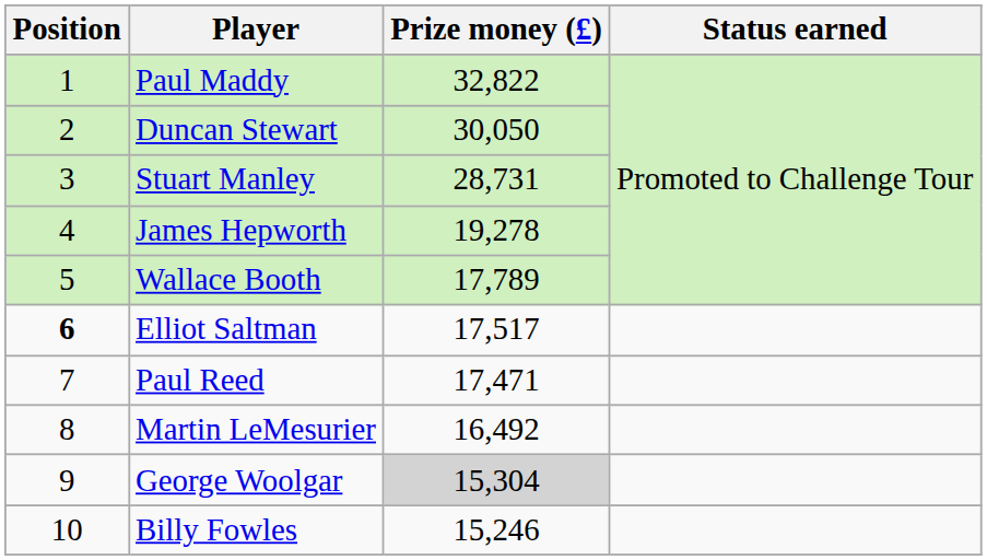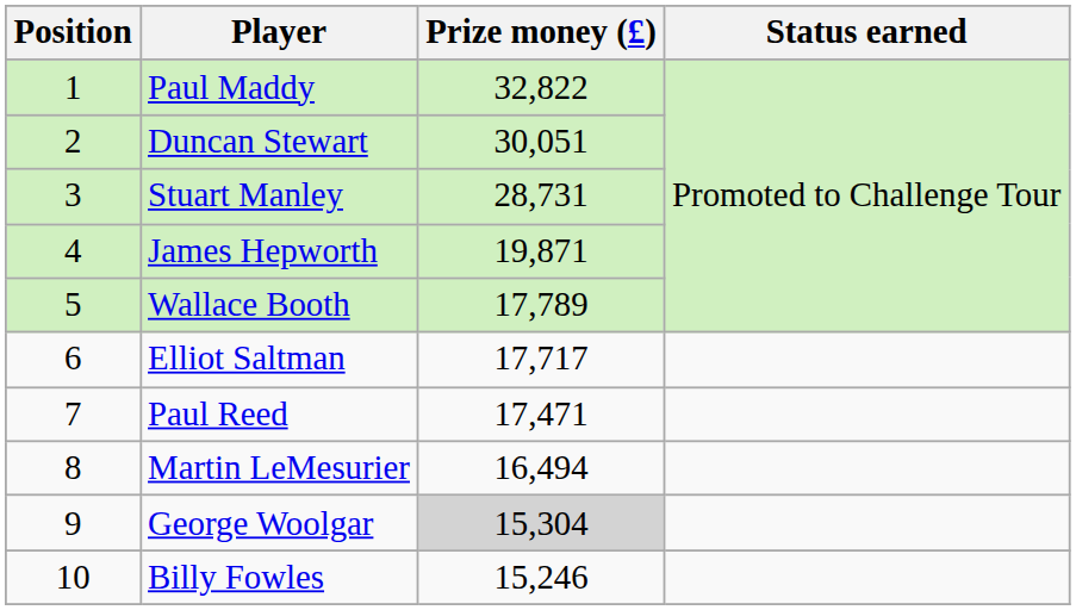 <table class=wikitable>
 <tr>
 <th>Position</th>
 <th>Player</th>
 <th>Prize money (<a href='#'>£</a>)</th>
 <th>Status earned</th>
 </tr>
 <tr style="background:#D0F0C0;">
 <td align=center>1</td>
 <td> <a href='#'>Paul Maddy</a></td>
 <td align=center>32,822</td>
 <td rowspan=5>Promoted to Challenge Tour</td>
 </tr>
 <tr style="background:#D0F0C0;">
 <td align=center>2</td>
 <td> <a href='#'>Duncan Stewart</a></td>
-<td align=center>30,050</td>
+<td align=center>30,051</td>
 </tr>
 <tr style="background:#D0F0C0;">
 <td align=center>3</td>
 <td> <a href='#'>Stuart Manley</a></td>
 <td align=center>28,731</td>
 </tr>
 <tr style="background:#D0F0C0;">
 <td align=center>4</td>
 <td> <a href='#'>James Hepworth</a></td>
-<td align=center>19,278</td>
+<td align=center>19,871</td>
 </tr>
 <tr style="background:#D0F0C0;">
 <td align=center>5</td>
 <td> <a href='#'>Wallace Booth</a></td>
 <td align=center>17,789</td>
 </tr>
 <tr>
-<td align=center><strong>6</strong></td>
+<td align=center>6</td>
 <td> <a href='#'>Elliot Saltman</a></td>
-<td align=center>17,517</td>
+<td align=center>17,717</td>
 <td></td>
 </tr>
 <tr>
 <td align=center>7</td>
 <td> <a href='#'>Paul Reed</a></td>
 <td align=center>17,471</td>
 <td></td>
 </tr>
 <tr>
 <td align=center>8</td>
 <td> <a href='#'>Martin LeMesurier</a></td>
-<td align=center>16,492</td>
+<td align=center>16,494</td>
 <td></td>
 </tr>
 <tr>
 <td align=center>9</td>
 <td> <a href='#'>George Woolgar</a></td>
 <td align=center style="background: lightgrey;">15,304</td>
 <td></td>
 </tr>
 <tr>
 <td align=center>10</td>
 <td> <a href='#'>Billy Fowles</a></td>
 <td align=center>15,246</td>
 <td></td>
 </tr>
 </table>
